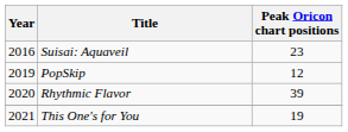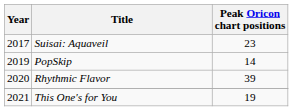 <table class="wikitable" border="1">
 <tr>
 <th rowspan="1">Year</th>
 <th rowspan="1" width="250">Title</th>
 <th colspan="1">Peak <a href='#'>Oricon</a><br> chart positions<br></th>
 </tr>
 <tr>
-<td>2016</td>
+<td>2017</td>
 <td><em>Suisai: Aquaveil</em></td>
 <td align="center">23</td>
 </tr>
 <tr>
 <td>2019</td>
 <td><em>PopSkip</em></td>
-<td align="center">12</td>
+<td align="center">14</td>
 </tr>
 <tr>
 <td>2020</td>
 <td><em>Rhythmic Flavor</em></td>
 <td align="center">39</td>
 </tr>
 <tr>
 </tr>
 <tr>
 <td>2021</td>
 <td><em>This One's for You</em></td>
 <td align="center">19</td>
 </tr>
 </table>
